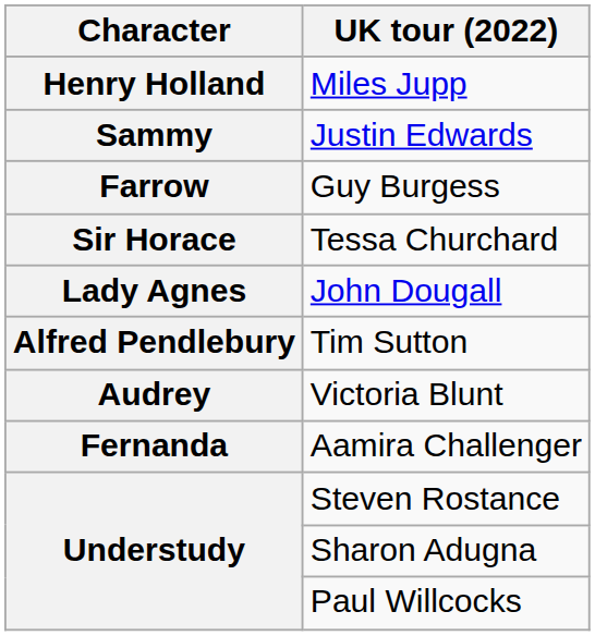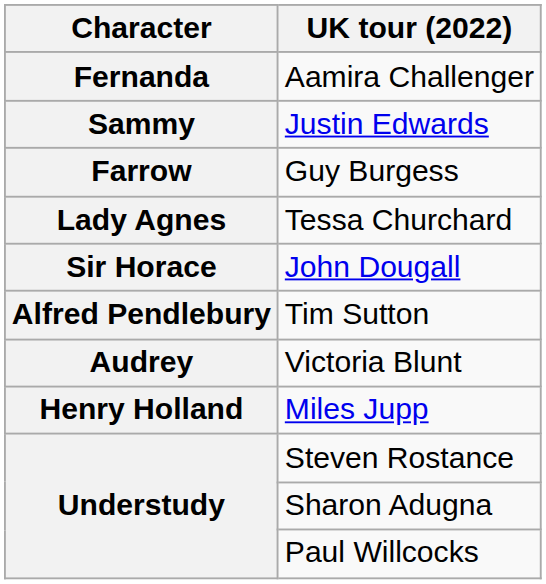 <table class="wikitable">
 <tr>
 <th>Character</th>
 <th>UK tour (2022)</th>
 </tr>
 <tr>
-<th>Henry Holland</th>
-<td><a href='#'>Miles Jupp</a></td>
+<th>Fernanda</th>
+<td>Aamira Challenger</td>
 </tr>
 <tr>
 <th>Sammy</th>
 <td><a href='#'>Justin Edwards</a></td>
 </tr>
 <tr>
 <th>Farrow</th>
 <td>Guy Burgess</td>
 </tr>
 <tr>
-<th>Sir Horace</th>
+<th>Lady Agnes</th>
 <td>Tessa Churchard</td>
 </tr>
 <tr>
-<th>Lady Agnes</th>
+<th>Sir Horace</th>
 <td><a href='#'>John Dougall</a></td>
 </tr>
 <tr>
 <th>Alfred Pendlebury</th>
 <td>Tim Sutton</td>
 </tr>
 <tr>
 <th>Audrey</th>
 <td>Victoria Blunt</td>
 </tr>
 <tr>
-<th>Fernanda</th>
-<td>Aamira Challenger</td>
+<th>Henry Holland</th>
+<td><a href='#'>Miles Jupp</a></td>
 </tr>
 <tr>
 <th rowspan="3">Understudy</th>
 <td>Steven Rostance</td>
 </tr>
 <tr>
 <td>Sharon Adugna</td>
 </tr>
 <tr>
 <td>Paul Willcocks</td>
 </tr>
 </table>
